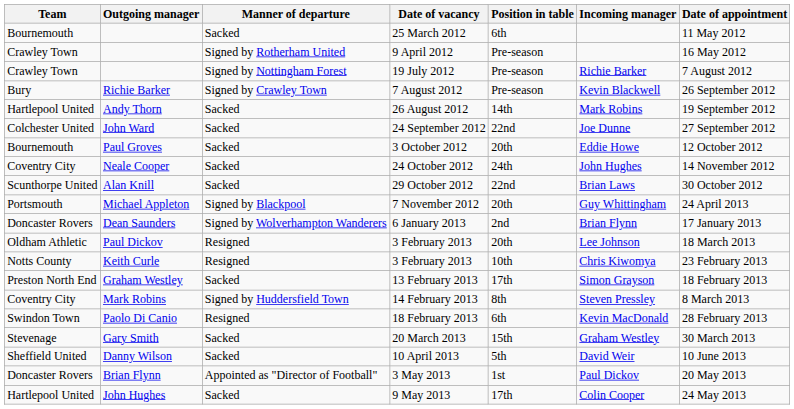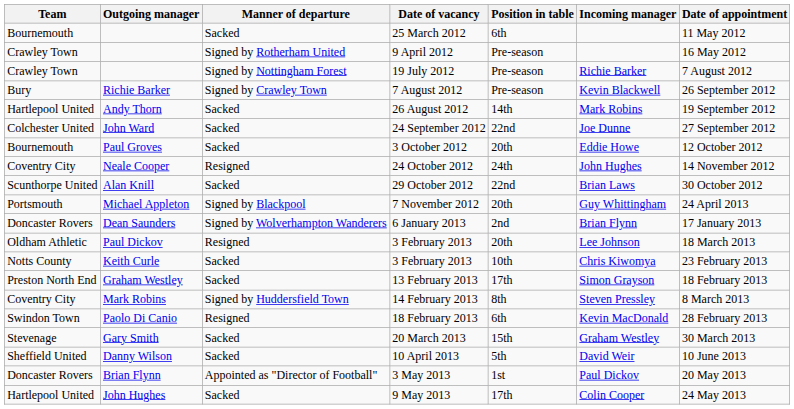 <table class="wikitable">
 <tr>
 <th>Team</th>
 <th>Outgoing manager</th>
 <th>Manner of departure</th>
 <th>Date of vacancy</th>
 <th>Position in table</th>
 <th>Incoming manager</th>
 <th>Date of appointment</th>
 </tr>
 <tr>
 <td>Bournemouth</td>
 <td></td>
 <td>Sacked</td>
 <td>25 March 2012</td>
 <td>6th</td>
 <td></td>
 <td>11 May 2012</td>
 </tr>
 <tr>
 <td>Crawley Town</td>
 <td></td>
 <td>Signed by <a href='#'>Rotherham United</a></td>
 <td>9 April 2012</td>
 <td>Pre-season</td>
 <td></td>
 <td>16 May 2012</td>
 </tr>
 <tr>
 <td>Crawley Town</td>
 <td></td>
 <td>Signed by <a href='#'>Nottingham Forest</a></td>
 <td>19 July 2012</td>
 <td>Pre-season</td>
 <td><a href='#'>Richie Barker</a></td>
 <td>7 August 2012</td>
 </tr>
 <tr>
 <td>Bury</td>
 <td><a href='#'>Richie Barker</a></td>
 <td>Signed by <a href='#'>Crawley Town</a></td>
 <td>7 August 2012</td>
 <td>Pre-season</td>
 <td><a href='#'>Kevin Blackwell</a></td>
 <td>26 September 2012</td>
 </tr>
 <tr>
 <td>Hartlepool United</td>
 <td><a href='#'>Andy Thorn</a></td>
 <td>Sacked</td>
 <td>26 August 2012</td>
 <td>14th</td>
 <td><a href='#'>Mark Robins</a></td>
 <td>19 September 2012</td>
 </tr>
 <tr>
 <td>Colchester United</td>
 <td><a href='#'>John Ward</a></td>
 <td>Sacked</td>
 <td>24 September 2012</td>
 <td>22nd</td>
 <td><a href='#'>Joe Dunne</a></td>
 <td>27 September 2012</td>
 </tr>
 <tr>
 <td>Bournemouth</td>
 <td><a href='#'>Paul Groves</a></td>
 <td>Sacked</td>
 <td>3 October 2012</td>
 <td>20th</td>
 <td><a href='#'>Eddie Howe</a></td>
 <td>12 October 2012</td>
 </tr>
 <tr>
 <td>Coventry City</td>
 <td><a href='#'>Neale Cooper</a></td>
-<td>Sacked</td>
+<td>Resigned</td>
 <td>24 October 2012</td>
 <td>24th</td>
 <td><a href='#'>John Hughes</a></td>
 <td>14 November 2012</td>
 </tr>
 <tr>
 <td>Scunthorpe United</td>
 <td><a href='#'>Alan Knill</a></td>
 <td>Sacked</td>
 <td>29 October 2012</td>
 <td>22nd</td>
 <td><a href='#'>Brian Laws</a></td>
 <td>30 October 2012</td>
 </tr>
 <tr>
 <td>Portsmouth</td>
 <td><a href='#'>Michael Appleton</a></td>
 <td>Signed by <a href='#'>Blackpool</a></td>
 <td>7 November 2012</td>
 <td>20th</td>
 <td><a href='#'>Guy Whittingham</a></td>
 <td>24 April 2013</td>
 </tr>
 <tr>
 <td>Doncaster Rovers</td>
 <td><a href='#'>Dean Saunders</a></td>
 <td>Signed by <a href='#'>Wolverhampton Wanderers</a></td>
 <td>6 January 2013</td>
 <td>2nd</td>
 <td><a href='#'>Brian Flynn</a></td>
 <td>17 January 2013</td>
 </tr>
 <tr>
 <td>Oldham Athletic</td>
 <td><a href='#'>Paul Dickov</a></td>
 <td>Resigned</td>
 <td>3 February 2013</td>
 <td>20th</td>
 <td><a href='#'>Lee Johnson</a></td>
 <td>18 March 2013</td>
 </tr>
 <tr>
 <td>Notts County</td>
 <td><a href='#'>Keith Curle</a></td>
-<td>Resigned</td>
+<td>Sacked</td>
 <td>3 February 2013</td>
 <td>10th</td>
 <td><a href='#'>Chris Kiwomya</a></td>
 <td>23 February 2013</td>
 </tr>
 <tr>
 <td>Preston North End</td>
 <td><a href='#'>Graham Westley</a></td>
 <td>Sacked</td>
 <td>13 February 2013</td>
 <td>17th</td>
 <td><a href='#'>Simon Grayson</a></td>
 <td>18 February 2013</td>
 </tr>
 <tr>
 <td>Coventry City</td>
 <td><a href='#'>Mark Robins</a></td>
 <td>Signed by <a href='#'>Huddersfield Town</a></td>
 <td>14 February 2013</td>
 <td>8th</td>
 <td><a href='#'>Steven Pressley</a></td>
 <td>8 March 2013</td>
 </tr>
 <tr>
 <td>Swindon Town</td>
 <td><a href='#'>Paolo Di Canio</a></td>
 <td>Resigned</td>
 <td>18 February 2013</td>
 <td>6th</td>
 <td><a href='#'>Kevin MacDonald</a></td>
 <td>28 February 2013</td>
 </tr>
 <tr>
 <td>Stevenage</td>
 <td><a href='#'>Gary Smith</a></td>
 <td>Sacked</td>
 <td>20 March 2013</td>
 <td>15th</td>
 <td><a href='#'>Graham Westley</a></td>
 <td>30 March 2013</td>
 </tr>
 <tr>
 <td>Sheffield United</td>
 <td><a href='#'>Danny Wilson</a></td>
 <td>Sacked</td>
 <td>10 April 2013</td>
 <td>5th</td>
 <td><a href='#'>David Weir</a></td>
 <td>10 June 2013</td>
 </tr>
 <tr>
 <td>Doncaster Rovers</td>
 <td><a href='#'>Brian Flynn</a></td>
 <td>Appointed as "Director of Football"</td>
 <td>3 May 2013</td>
 <td>1st</td>
 <td><a href='#'>Paul Dickov</a></td>
 <td>20 May 2013</td>
 </tr>
 <tr>
 <td>Hartlepool United</td>
 <td><a href='#'>John Hughes</a></td>
 <td>Sacked</td>
 <td>9 May 2013</td>
 <td>17th</td>
 <td><a href='#'>Colin Cooper</a></td>
 <td>24 May 2013</td>
 </tr>
 </table>
